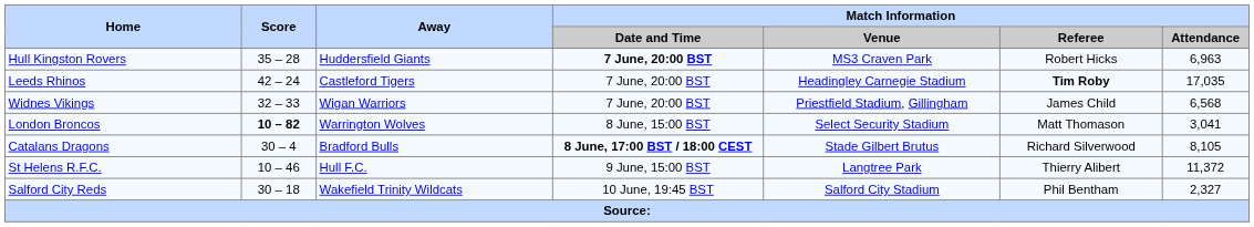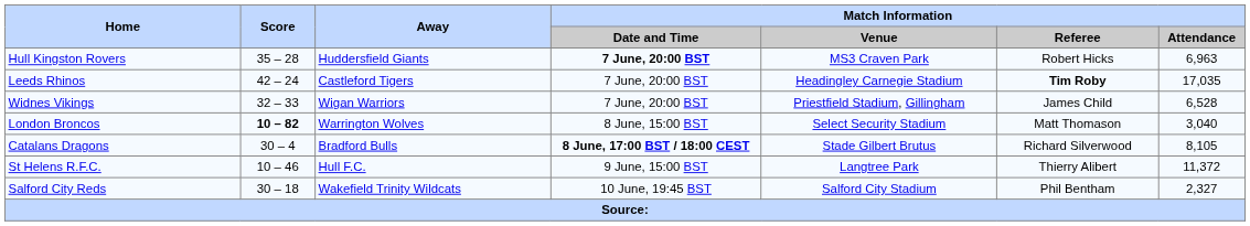 <table border=1 style="border-collapse:collapse; font-size:80%; text-align:center;" cellpadding=3 cellspacing=0 width=100%>
 <tr bgcolor=#C1D8FF ->
 <th rowspan=2 width=19%>Home</th>
 <th rowspan=2 width=6%>Score</th>
 <th rowspan=2 width=19%>Away</th>
 <th colspan=6>Match Information</th>
 </tr>
 <tr bgcolor=#CCCCCC>
 <th width=17%>Date and Time</th>
 <th width=19%>Venue</th>
 <th width=13%>Referee</th>
 <th width=7%>Attendance</th>
 </tr>
 <tr bgcolor=#F5FAFF>
 <td align=left> <a href='#'>Hull Kingston Rovers</a></td>
 <td>35 – 28</td>
 <td align=left> <a href='#'>Huddersfield Giants</a></td>
 <td><strong>7 June, 20:00 <a href='#'>BST</a></strong></td>
 <td><a href='#'>MS3 Craven Park</a></td>
 <td>Robert Hicks</td>
 <td>6,963</td>
 </tr>
 <tr bgcolor=#F5FAFF>
 <td align=left> <a href='#'>Leeds Rhinos</a></td>
 <td>42 – 24</td>
 <td align=left> <a href='#'>Castleford Tigers</a></td>
 <td>7 June, 20:00 <a href='#'>BST</a></td>
 <td><a href='#'>Headingley Carnegie Stadium</a></td>
 <td><strong>Tim Roby</strong></td>
 <td>17,035</td>
 </tr>
 <tr bgcolor=#F5FAFF>
 <td align=left> <a href='#'>Widnes Vikings</a></td>
 <td>32 – 33</td>
 <td align=left> <a href='#'>Wigan Warriors</a></td>
 <td>7 June, 20:00 <a href='#'>BST</a></td>
 <td><a href='#'>Priestfield Stadium</a>, <a href='#'>Gillingham</a></td>
 <td>James Child</td>
-<td>6,568</td>
+<td>6,528</td>
 </tr>
 <tr bgcolor=#F5FAFF>
 <td align=left> <a href='#'>London Broncos</a></td>
 <td><strong>10 – 82</strong></td>
 <td align=left> <a href='#'>Warrington Wolves</a></td>
 <td>8 June, 15:00 <a href='#'>BST</a></td>
 <td><a href='#'>Select Security Stadium</a></td>
 <td>Matt Thomason</td>
-<td>3,041</td>
+<td>3,040</td>
 </tr>
 <tr bgcolor=#F5FAFF>
 <td align=left> <a href='#'>Catalans Dragons</a></td>
 <td>30 – 4</td>
 <td align=left> <a href='#'>Bradford Bulls</a></td>
 <td><strong>8 June, 17:00 <a href='#'>BST</a> / 18:00 <a href='#'>CEST</a></strong></td>
 <td><a href='#'>Stade Gilbert Brutus</a></td>
 <td>Richard Silverwood</td>
 <td>8,105</td>
 </tr>
 <tr bgcolor=#F5FAFF>
 <td align=left> <a href='#'>St Helens R.F.C.</a></td>
 <td>10 – 46</td>
 <td align=left> <a href='#'>Hull F.C.</a></td>
 <td>9 June, 15:00 <a href='#'>BST</a></td>
 <td><a href='#'>Langtree Park</a></td>
 <td>Thierry Alibert</td>
 <td>11,372</td>
 </tr>
 <tr bgcolor=#F5FAFF>
 <td align=left> <a href='#'>Salford City Reds</a></td>
 <td>30 – 18</td>
 <td align=left> <a href='#'>Wakefield Trinity Wildcats</a></td>
 <td>10 June, 19:45 <a href='#'>BST</a></td>
 <td><a href='#'>Salford City Stadium</a></td>
 <td>Phil Bentham</td>
 <td>2,327</td>
 </tr>
 <tr bgcolor=#C1D8FF>
 <th colspan=12>Source:</th>
 </tr>
 </table>
